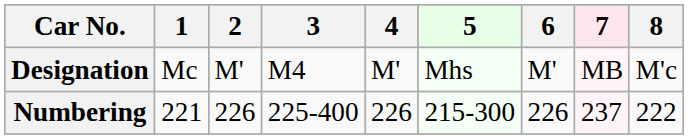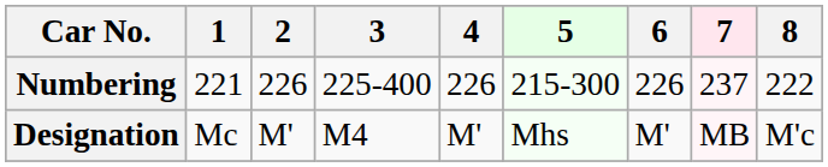 <table class="wikitable">
 <tr>
 <th>Car No.</th>
 <th>1</th>
 <th>2</th>
 <th>3</th>
 <th>4</th>
 <th style="background: #E6FFE6">5</th>
 <th>6</th>
 <th style="background: #FFE6EE">7</th>
 <th>8</th>
 </tr>
 <tr>
+<th>Numbering</th>
+<td>221</td>
+<td>226</td>
+<td>225-400</td>
+<td>226</td>
+<td style="background: #F5FFF5">215-300</td>
+<td>226</td>
+<td style="background: #FFF5F8">237</td>
+<td>222</td>
+</tr>
+<tr>
 <th>Designation</th>
 <td>Mc</td>
 <td>M'</td>
 <td>M4</td>
 <td>M'</td>
 <td style="background: #F5FFF5">Mhs</td>
 <td>M'</td>
 <td style="background: #FFF5F8">MB</td>
 <td>M'c</td>
 </tr>
-<tr>
-<th>Numbering</th>
-<td>221</td>
-<td>226</td>
-<td>225-400</td>
-<td>226</td>
-<td style="background: #F5FFF5">215-300</td>
-<td>226</td>
-<td style="background: #FFF5F8">237</td>
-<td>222</td>
-</tr>
 </table>
